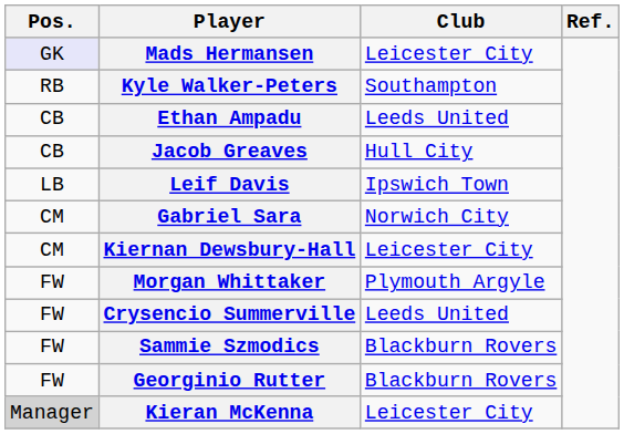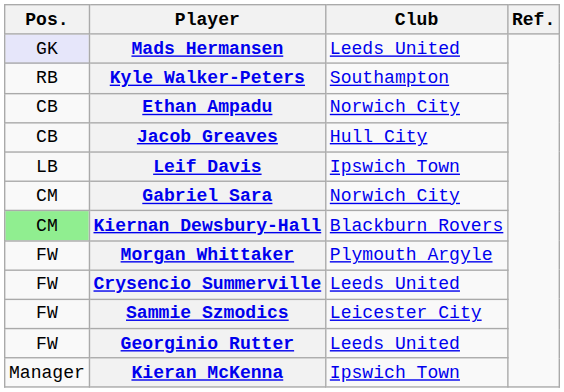 <table class="wikitable plainrowheaders" style="text-align: left">
 <tr>
 <th scope="col">Pos.</th>
 <th scope="col">Player</th>
 <th scope="col">Club</th>
 <th>Ref.</th>
 </tr>
 <tr>
 <td style="background: lavender; text-align:center">GK</td>
 <th scope="row"> <a href='#'>Mads Hermansen</a></th>
-<td><a href='#'>Leicester City</a></td>
+<td><a href='#'>Leeds United</a></td>
 <td rowspan="12"></td>
 </tr>
 <tr>
 <td style="text-align:center">RB</td>
 <th scope="row"> <a href='#'>Kyle Walker-Peters</a></th>
 <td><a href='#'>Southampton</a></td>
 </tr>
 <tr>
 <td style="text-align:center">CB</td>
 <th scope="row"> <a href='#'>Ethan Ampadu</a></th>
-<td><a href='#'>Leeds United</a></td>
+<td><a href='#'>Norwich City</a></td>
 </tr>
 <tr>
 <td style="text-align:center">CB</td>
 <th scope="row"> <a href='#'>Jacob Greaves</a></th>
 <td><a href='#'>Hull City</a></td>
 </tr>
 <tr>
 <td style="text-align:center">LB</td>
 <th scope="row"> <a href='#'>Leif Davis</a></th>
 <td><a href='#'>Ipswich Town</a></td>
 </tr>
 <tr>
 <td style="text-align:center">CM</td>
 <th scope="row"> <a href='#'>Gabriel Sara</a></th>
 <td><a href='#'>Norwich City</a></td>
 </tr>
 <tr>
-<td style="text-align:center">CM</td>
+<td style="background: lightgreen; text-align:center">CM</td>
 <th scope="row"> <a href='#'>Kiernan Dewsbury-Hall</a></th>
-<td><a href='#'>Leicester City</a></td>
+<td><a href='#'>Blackburn Rovers</a></td>
 </tr>
 <tr>
 <td style="text-align:center">FW</td>
 <th scope="row"> <a href='#'>Morgan Whittaker</a></th>
 <td><a href='#'>Plymouth Argyle</a></td>
 </tr>
 <tr>
 <td style="text-align:center">FW</td>
 <th scope="row"> <a href='#'>Crysencio Summerville </a></th>
 <td><a href='#'>Leeds United</a></td>
 </tr>
 <tr>
 <td style="text-align:center">FW</td>
 <th scope="row"> <a href='#'>Sammie Szmodics </a></th>
-<td><a href='#'>Blackburn Rovers</a></td>
+<td><a href='#'>Leicester City</a></td>
 </tr>
 <tr>
 <td style="text-align:center">FW</td>
 <th scope="row"> <a href='#'>Georginio Rutter</a></th>
-<td><a href='#'>Blackburn Rovers</a></td>
+<td><a href='#'>Leeds United</a></td>
 </tr>
 <tr>
-<td style="background: lightgrey; text-align:center">Manager</td>
+<td style="text-align:center">Manager</td>
 <th scope="row"> <a href='#'>Kieran McKenna</a></th>
-<td><a href='#'>Leicester City</a></td>
+<td><a href='#'>Ipswich Town</a></td>
 </tr>
 </table>
